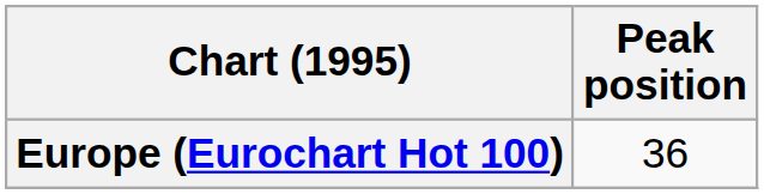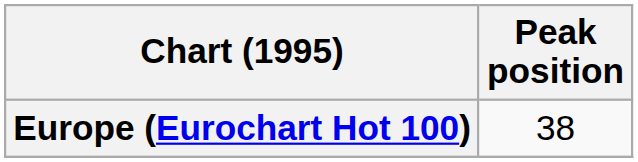 <table class="wikitable sortable plainrowheaders" style="text-align:center">
 <tr>
 <th>Chart (1995)</th>
 <th>Peak<br>position</th>
 </tr>
 <tr>
 <th scope="row">Europe (<a href='#'>Eurochart Hot 100</a>)</th>
-<td>36</td>
+<td>38</td>
 </tr>
 <tr>
 </tr>
 <tr>
 </tr>
 <tr>
 </tr>
 </table>
